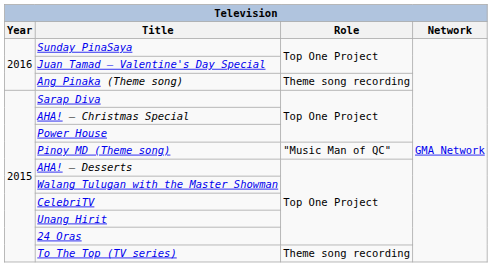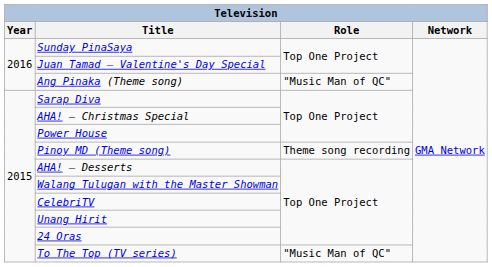 <table class="wikitable">
 <tr>
 <th colspan="6" style="background: LightSteelBlue;">Television</th>
 </tr>
 <tr>
 <th>Year</th>
 <th>Title</th>
 <th>Role</th>
 <th>Network</th>
 </tr>
 <tr>
 <td rowspan="3">2016</td>
 <td><em><a href='#'>Sunday PinaSaya</a></em></td>
 <td rowspan="2">Top One Project</td>
 <td rowspan="13"><a href='#'>GMA Network</a></td>
 </tr>
 <tr>
 <td><em><a href='#'>Juan Tamad – Valentine's Day Special</a></em></td>
 </tr>
 <tr>
 <td><em><a href='#'>Ang Pinaka</a> (Theme song)</em></td>
-<td>Theme song recording</td>
+<td>"Music Man of QC"</td>
 </tr>
 <tr>
 <td rowspan="11">2015</td>
 <td><em><a href='#'>Sarap Diva</a></em></td>
 <td rowspan="3">Top One Project</td>
 </tr>
 <tr>
 <td><em><a href='#'>AHA!</a> – Christmas Special</em></td>
 </tr>
 <tr>
 <td><em><a href='#'>Power House</a></em></td>
 </tr>
 <tr>
 <td><em><a href='#'>Pinoy MD (Theme song)</a></em></td>
-<td>"Music Man of QC"</td>
+<td>Theme song recording</td>
 </tr>
 <tr>
 <td><em><a href='#'>AHA!</a> – Desserts</em></td>
 <td rowspan="5">Top One Project</td>
 </tr>
 <tr>
 <td><em><a href='#'>Walang Tulugan with the Master Showman</a></em></td>
 </tr>
 <tr>
 <td><em><a href='#'>CelebriTV</a></em></td>
 </tr>
 <tr>
 <td><em><a href='#'>Unang Hirit</a></em></td>
 </tr>
 <tr>
 <td><em><a href='#'>24 Oras</a></em></td>
 </tr>
 <tr>
 <td><em><a href='#'>To The Top (TV series)</a></em></td>
-<td>Theme song recording</td>
+<td>"Music Man of QC"</td>
 </tr>
 </table>
